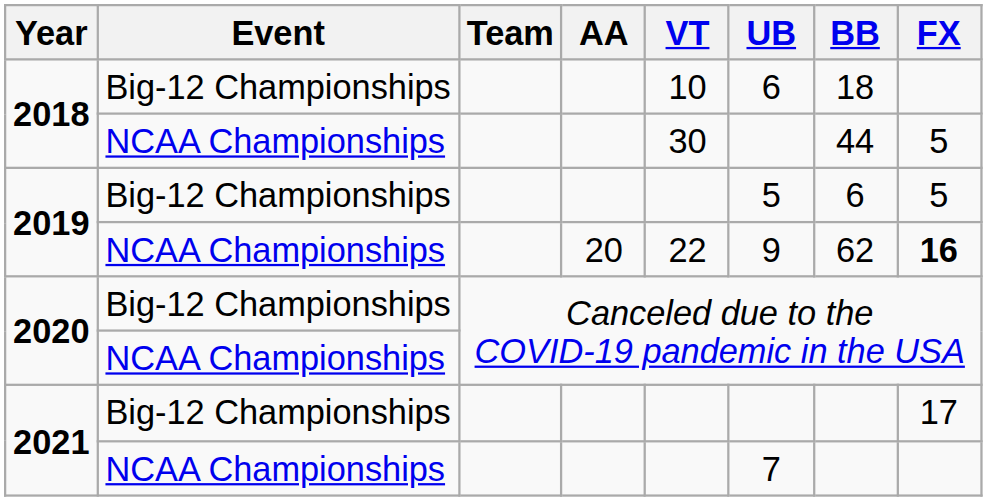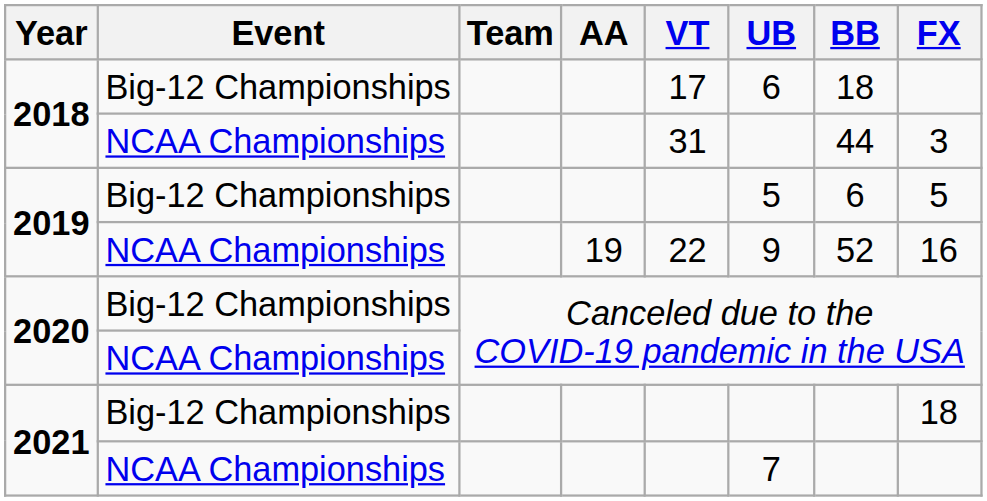 <table class="wikitable" style="border-collapse: collapse; text-align:center; font-size: 95%;">
 <tr>
 <th align=center>Year</th>
 <th align=center>Event</th>
 <th style="width:30px;">Team</th>
 <th style="width:30px;">AA</th>
 <th style="width:30px;"><a href='#'>VT</a></th>
 <th style="width:30px;"><a href='#'>UB</a></th>
 <th style="width:30px;"><a href='#'>BB</a></th>
 <th style="width:30px;"><a href='#'>FX</a></th>
 </tr>
 <tr>
 <td rowspan="2"><strong>2018</strong></td>
 <td align=left>Big-12 Championships</td>
 <td></td>
 <td></td>
-<td>10</td>
+<td>17</td>
 <td>6</td>
 <td>18</td>
 <td></td>
 </tr>
 <tr>
 <td align=left><a href='#'>NCAA Championships</a></td>
 <td></td>
 <td></td>
-<td>30</td>
+<td>31</td>
 <td></td>
 <td>44</td>
-<td>5</td>
+<td>3</td>
 </tr>
 <tr>
 <td rowspan="2"><strong>2019</strong></td>
 <td align=left>Big-12 Championships</td>
 <td></td>
 <td></td>
 <td></td>
 <td>5</td>
 <td>6</td>
 <td>5</td>
 </tr>
 <tr>
 <td align=left><a href='#'>NCAA Championships</a></td>
 <td></td>
-<td>20</td>
+<td>19</td>
 <td>22</td>
 <td>9</td>
-<td>62</td>
-<td><strong>16</strong></td>
+<td>52</td>
+<td>16</td>
 </tr>
 <tr>
 <td rowspan="2"><strong>2020</strong></td>
 <td align=left>Big-12 Championships</td>
 <td rowspan="2" colspan="6"><em>Canceled due to the<br><a href='#'>COVID-19 pandemic in the USA</a></em></td>
 </tr>
 <tr>
 <td align=left><a href='#'>NCAA Championships</a></td>
 </tr>
 <tr>
 <td rowspan="2"><strong>2021</strong></td>
 <td align=left>Big-12 Championships</td>
 <td></td>
 <td></td>
 <td></td>
 <td></td>
 <td></td>
-<td>17</td>
+<td>18</td>
 </tr>
 <tr>
 <td align=left><a href='#'>NCAA Championships</a></td>
 <td></td>
 <td></td>
 <td></td>
 <td>7</td>
 <td></td>
 <td></td>
 </tr>
 </table>
